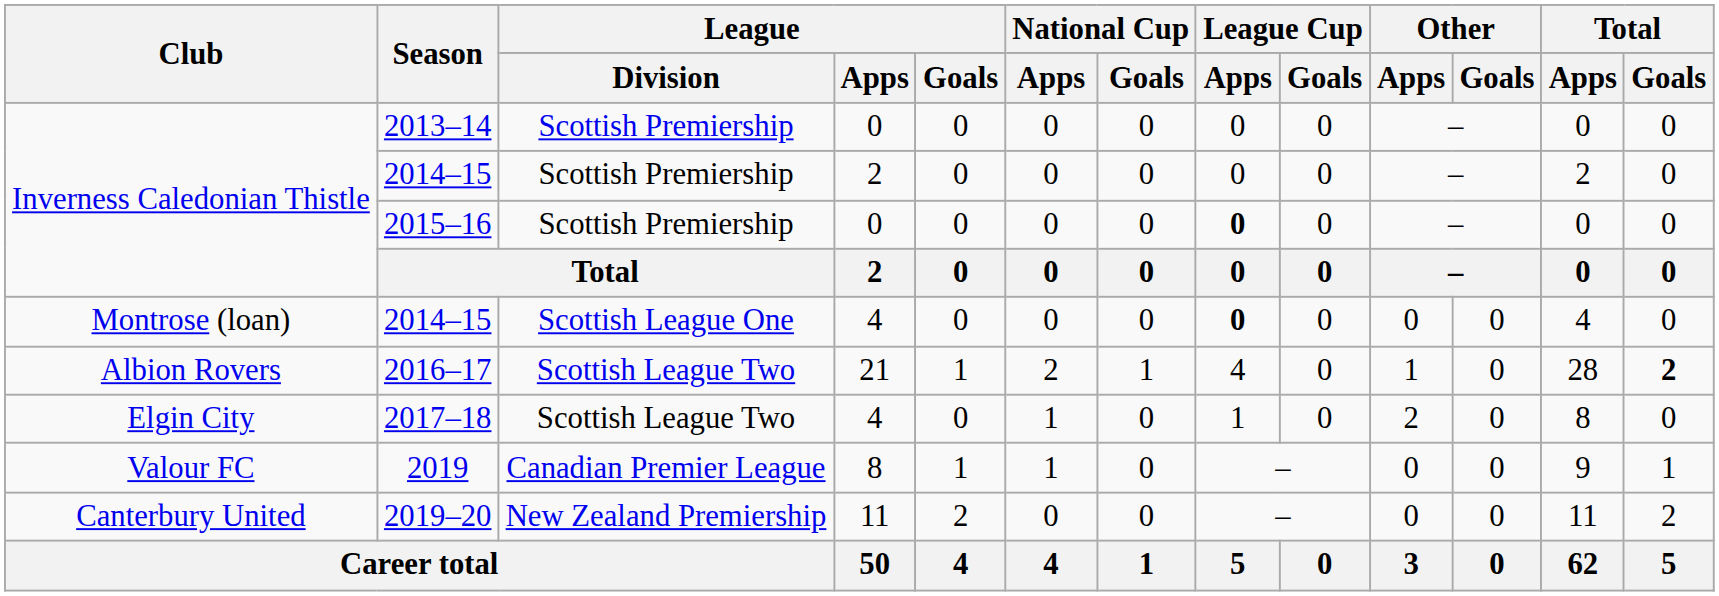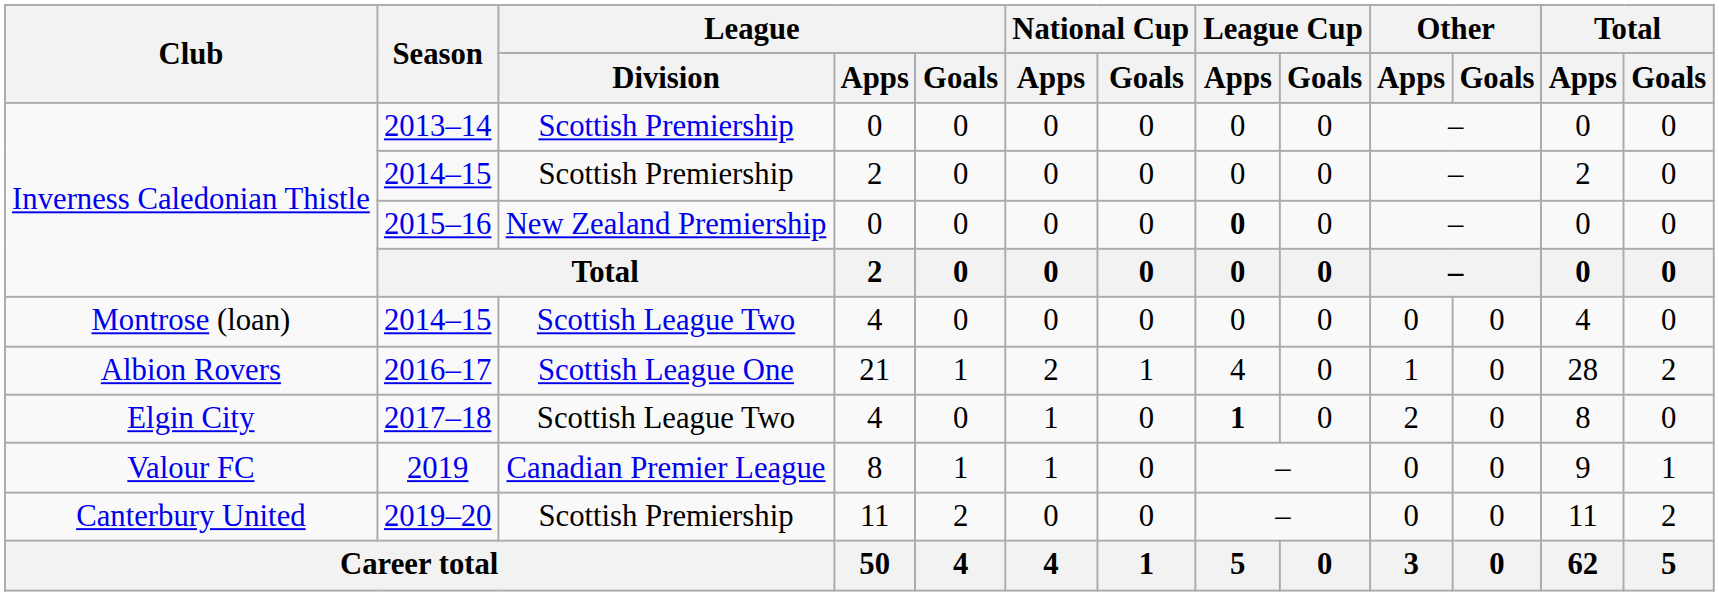 <table class="wikitable" style="text-align: center">
 <tr>
 <th rowspan="2">Club</th>
 <th rowspan="2">Season</th>
 <th colspan="3">League</th>
 <th colspan="2">National Cup</th>
 <th colspan="2">League Cup</th>
 <th colspan="2">Other</th>
 <th colspan="2">Total</th>
 </tr>
 <tr>
 <th>Division</th>
 <th>Apps</th>
 <th>Goals</th>
 <th>Apps</th>
 <th>Goals</th>
 <th>Apps</th>
 <th>Goals</th>
 <th>Apps</th>
 <th>Goals</th>
 <th>Apps</th>
 <th>Goals</th>
 </tr>
 <tr>
 <td rowspan="4"><a href='#'>Inverness Caledonian Thistle</a></td>
 <td><a href='#'>2013–14</a></td>
 <td><a href='#'>Scottish Premiership</a></td>
 <td>0</td>
 <td>0</td>
 <td>0</td>
 <td>0</td>
 <td>0</td>
 <td>0</td>
 <td colspan="2">–</td>
 <td>0</td>
 <td>0</td>
 </tr>
 <tr>
 <td><a href='#'>2014–15</a></td>
 <td>Scottish Premiership</td>
 <td>2</td>
 <td>0</td>
 <td>0</td>
 <td>0</td>
 <td>0</td>
 <td>0</td>
 <td colspan="2">–</td>
 <td>2</td>
 <td>0</td>
 </tr>
 <tr>
 <td><a href='#'>2015–16</a></td>
-<td>Scottish Premiership</td>
+<td><a href='#'>New Zealand Premiership</a></td>
 <td>0</td>
 <td>0</td>
 <td>0</td>
 <td>0</td>
 <td><strong>0</strong></td>
 <td>0</td>
 <td colspan="2">–</td>
 <td>0</td>
 <td>0</td>
 </tr>
 <tr>
 <th colspan="2">Total</th>
 <th>2</th>
 <th>0</th>
 <th>0</th>
 <th>0</th>
 <th>0</th>
 <th>0</th>
 <th colspan="2">–</th>
 <th>0</th>
 <th>0</th>
 </tr>
 <tr>
 <td><a href='#'>Montrose</a> (loan)</td>
 <td><a href='#'>2014–15</a></td>
-<td><a href='#'>Scottish League One</a></td>
+<td><a href='#'>Scottish League Two</a></td>
 <td>4</td>
 <td>0</td>
 <td>0</td>
 <td>0</td>
-<td><strong>0</strong></td>
+<td>0</td>
 <td>0</td>
 <td>0</td>
 <td>0</td>
 <td>4</td>
 <td>0</td>
 </tr>
 <tr>
 <td><a href='#'>Albion Rovers</a></td>
 <td><a href='#'>2016–17</a></td>
-<td><a href='#'>Scottish League Two</a></td>
+<td><a href='#'>Scottish League One</a></td>
 <td>21</td>
 <td>1</td>
 <td>2</td>
 <td>1</td>
 <td>4</td>
 <td>0</td>
 <td>1</td>
 <td>0</td>
 <td>28</td>
-<td><strong>2</strong></td>
+<td>2</td>
 </tr>
 <tr>
 <td><a href='#'>Elgin City</a></td>
 <td><a href='#'>2017–18</a></td>
 <td>Scottish League Two</td>
 <td>4</td>
 <td>0</td>
 <td>1</td>
 <td>0</td>
-<td>1</td>
+<td><strong>1</strong></td>
 <td>0</td>
 <td>2</td>
 <td>0</td>
 <td>8</td>
 <td>0</td>
 </tr>
 <tr>
 <td><a href='#'>Valour FC</a></td>
 <td><a href='#'>2019</a></td>
 <td><a href='#'>Canadian Premier League</a></td>
 <td>8</td>
 <td>1</td>
 <td>1</td>
 <td>0</td>
 <td colspan="2">–</td>
 <td>0</td>
 <td>0</td>
 <td>9</td>
 <td>1</td>
 </tr>
 <tr>
 <td><a href='#'>Canterbury United</a></td>
 <td><a href='#'>2019–20</a></td>
-<td><a href='#'>New Zealand Premiership</a></td>
+<td>Scottish Premiership</td>
 <td>11</td>
 <td>2</td>
 <td>0</td>
 <td>0</td>
 <td colspan="2">–</td>
 <td>0</td>
 <td>0</td>
 <td>11</td>
 <td>2</td>
 </tr>
 <tr>
 <th colspan="3">Career total</th>
 <th>50</th>
 <th>4</th>
 <th>4</th>
 <th>1</th>
 <th>5</th>
 <th>0</th>
 <th>3</th>
 <th>0</th>
 <th>62</th>
 <th>5</th>
 </tr>
 </table>
